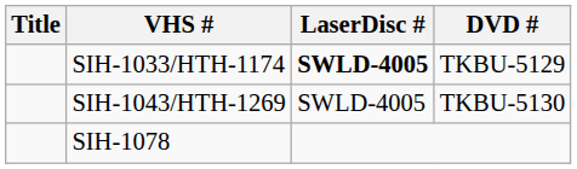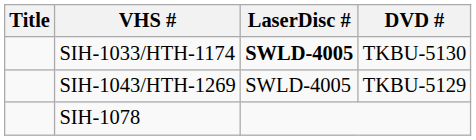 <table class="wikitable" style="text-align:left">
 <tr>
 <th>Title</th>
 <th>VHS #</th>
 <th>LaserDisc #</th>
 <th>DVD #</th>
 </tr>
 <tr>
 <td></td>
 <td>SIH-1033/HTH-1174</td>
 <td><strong>SWLD-4005</strong></td>
-<td>TKBU-5129</td>
+<td>TKBU-5130</td>
 </tr>
 <tr>
 <td></td>
 <td>SIH-1043/HTH-1269</td>
 <td>SWLD-4005</td>
-<td>TKBU-5130</td>
+<td>TKBU-5129</td>
 </tr>
 <tr>
 <td></td>
 <td>SIH-1078</td>
 </tr>
 </table>
